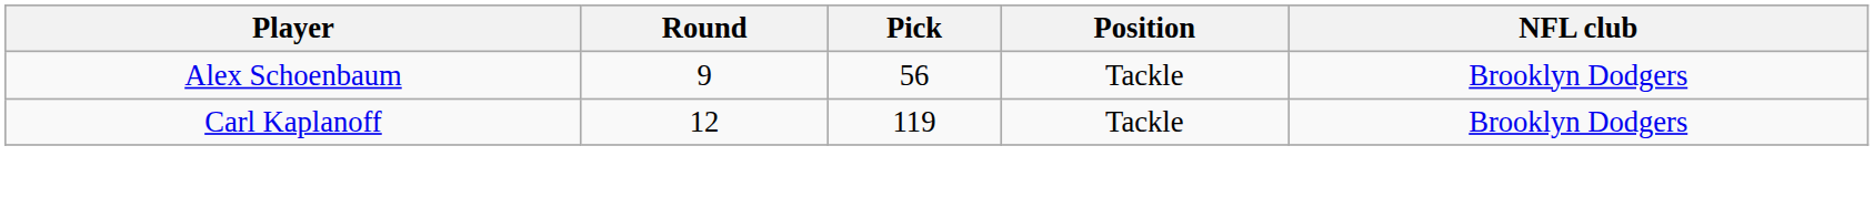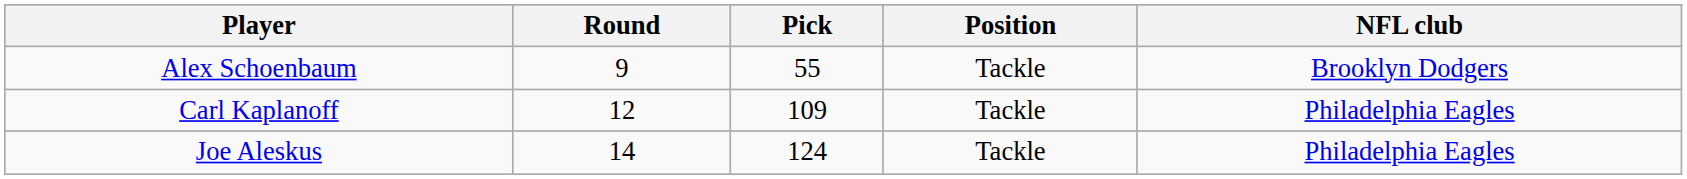 <table class="wikitable" width="80%">
 <tr>
 <th>Player</th>
 <th>Round</th>
 <th>Pick</th>
 <th>Position</th>
 <th>NFL club</th>
 </tr>
 <tr align="center" bgcolor="">
 <td><a href='#'>Alex Schoenbaum</a></td>
 <td>9</td>
-<td>56</td>
+<td>55</td>
 <td>Tackle</td>
 <td><a href='#'>Brooklyn Dodgers</a></td>
 </tr>
 <tr align="center" bgcolor="">
 <td><a href='#'>Carl Kaplanoff</a></td>
 <td>12</td>
-<td>119</td>
+<td>109</td>
 <td>Tackle</td>
-<td><a href='#'>Brooklyn Dodgers</a></td>
+<td><a href='#'>Philadelphia Eagles</a></td>
+</tr>
+<tr align="center" bgcolor="">
+<td><a href='#'>Joe Aleskus</a></td>
+<td>14</td>
+<td>124</td>
+<td>Tackle</td>
+<td><a href='#'>Philadelphia Eagles</a></td>
 </tr>
 </table>
